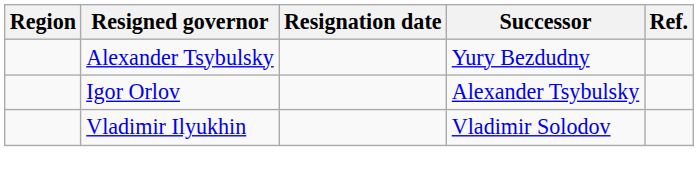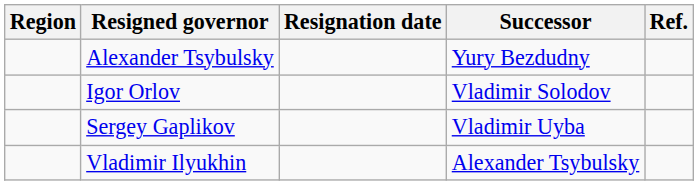 <table class="wikitable" style="text-align:left">
 <tr>
 <th>Region</th>
 <th>Resigned governor</th>
 <th>Resignation date</th>
 <th>Successor</th>
 <th>Ref.</th>
 </tr>
 <tr>
 <td></td>
 <td><a href='#'>Alexander Tsybulsky</a></td>
 <td></td>
 <td><a href='#'>Yury Bezdudny</a></td>
 <td></td>
 </tr>
 <tr>
 <td></td>
 <td><a href='#'>Igor Orlov</a></td>
 <td></td>
-<td><a href='#'>Alexander Tsybulsky</a></td>
+<td><a href='#'>Vladimir Solodov</a></td>
+<td></td>
+</tr>
+<tr>
+<td></td>
+<td><a href='#'>Sergey Gaplikov</a></td>
+<td></td>
+<td><a href='#'>Vladimir Uyba</a></td>
 <td></td>
 </tr>
 <tr>
 <td></td>
 <td><a href='#'>Vladimir Ilyukhin</a></td>
 <td></td>
-<td><a href='#'>Vladimir Solodov</a></td>
+<td><a href='#'>Alexander Tsybulsky</a></td>
 <td></td>
 </tr>
 </table>
